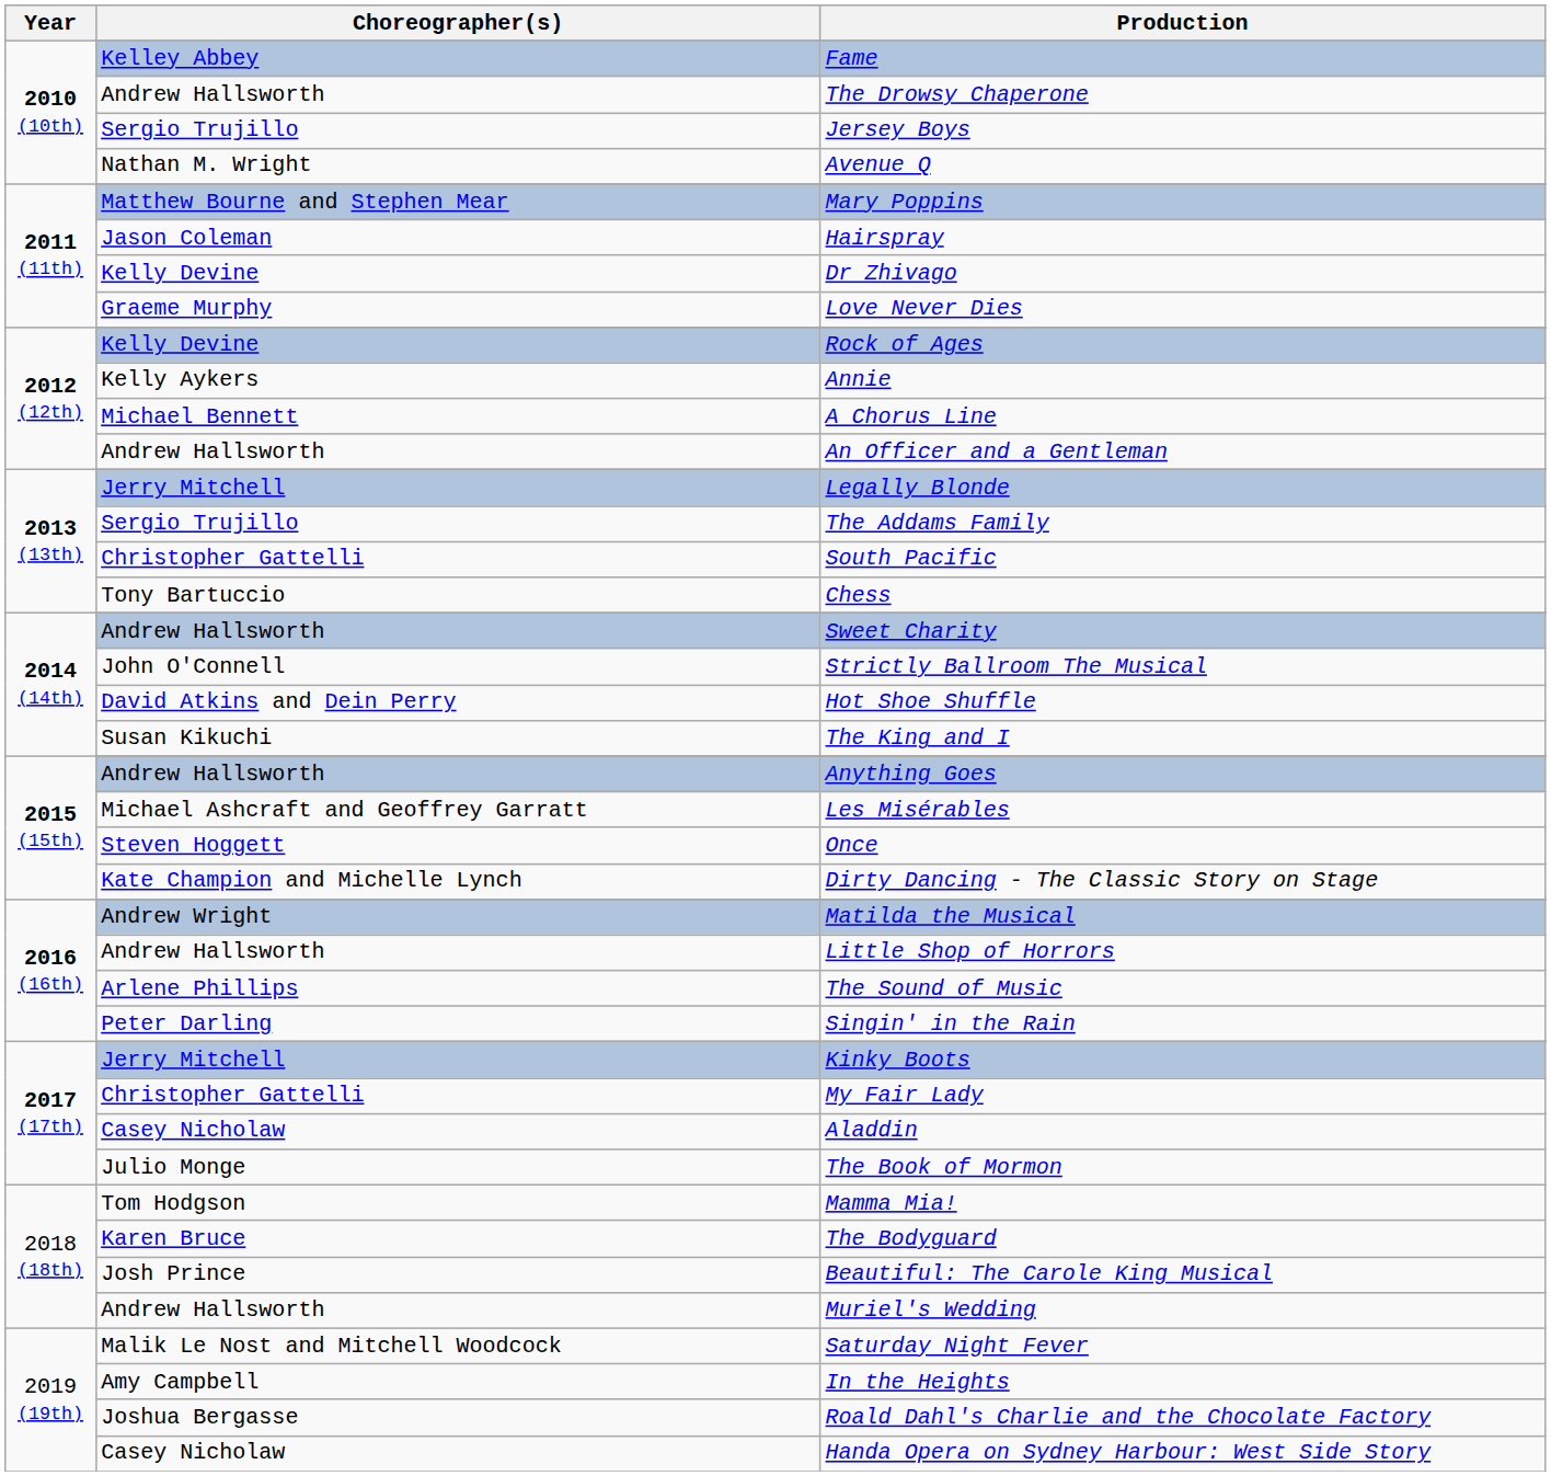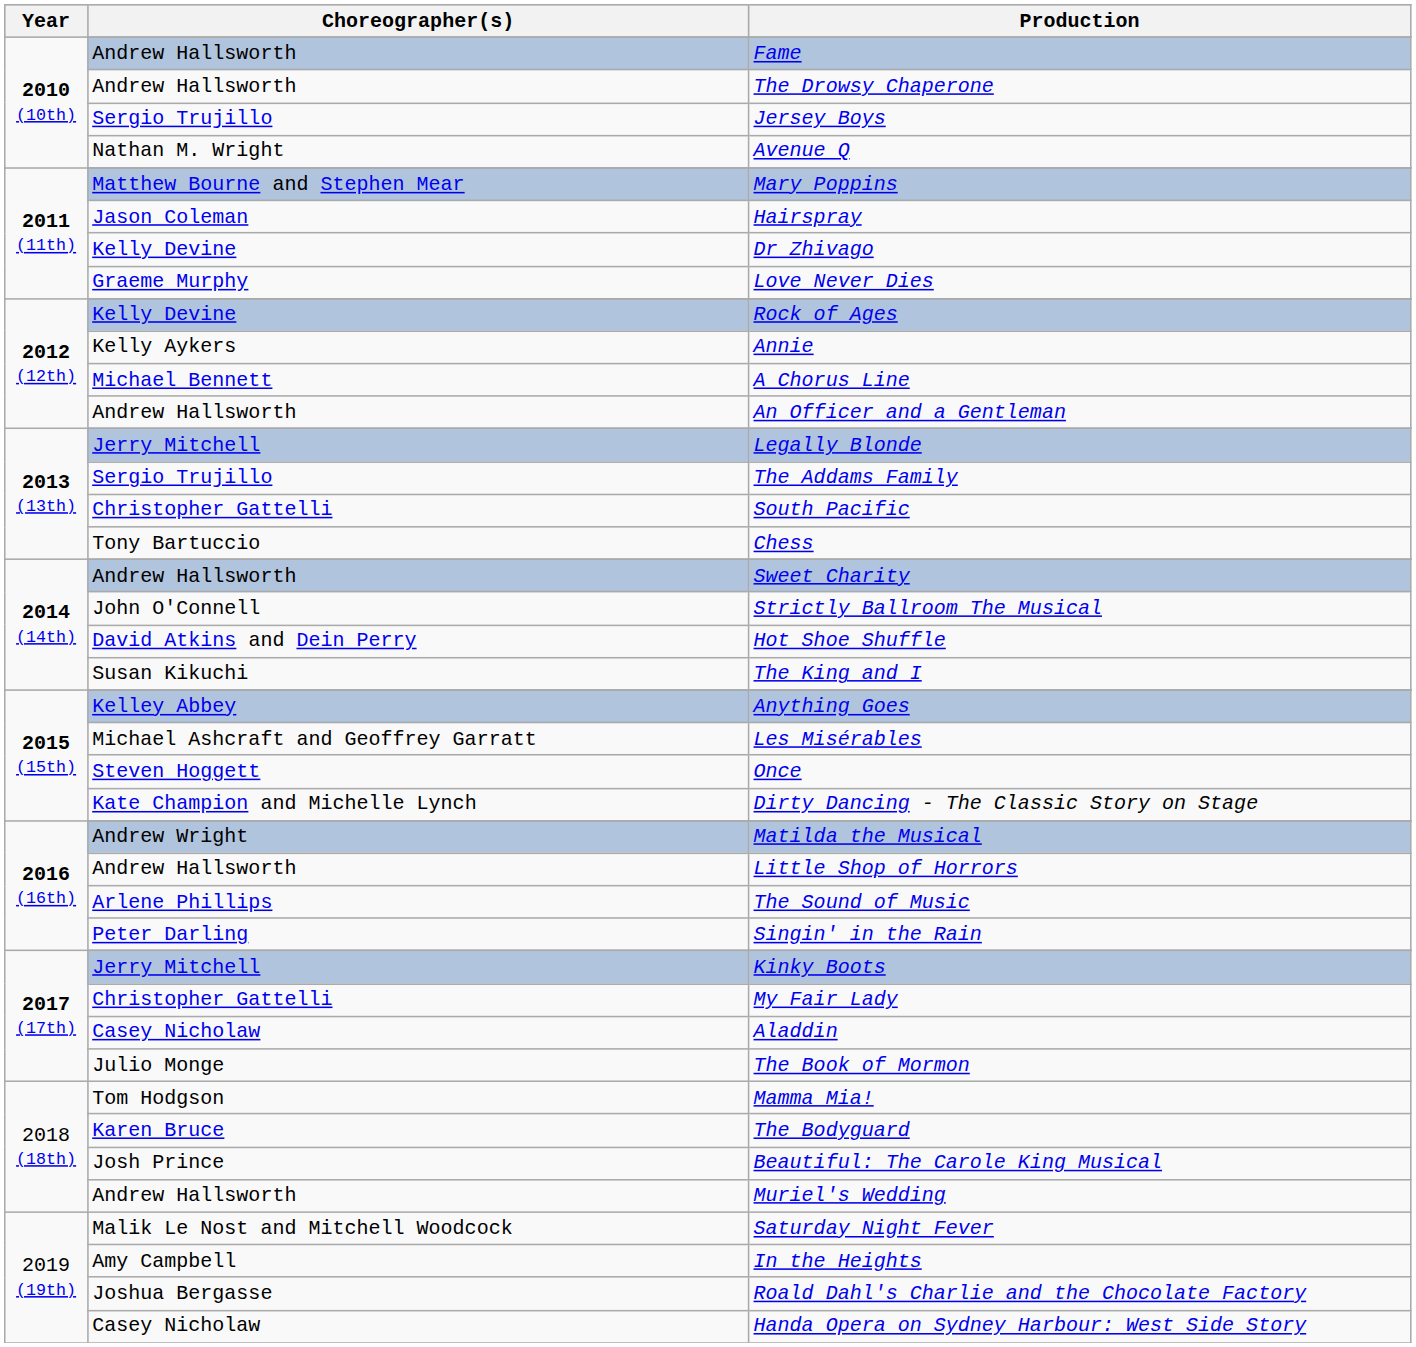 <table class="wikitable">
 <tr style="background:#bebebe;">
 <th width="5%">Year</th>
 <th width="40%">Choreographer(s)</th>
 <th width="40%">Production</th>
 </tr>
 <tr>
 <td rowspan="5" align="center"><strong>2010</strong><br><small><a href='#'>(10th)</a></small></td>
 </tr>
 <tr style="background:#B0C4DE">
-<td><a href='#'>Kelley Abbey</a></td>
+<td>Andrew Hallsworth</td>
 <td><em><a href='#'>Fame</a></em></td>
 </tr>
 <tr>
 <td>Andrew Hallsworth</td>
 <td><em><a href='#'>The Drowsy Chaperone</a></em></td>
 </tr>
 <tr>
 <td><a href='#'>Sergio Trujillo</a></td>
 <td><em><a href='#'>Jersey Boys</a></em></td>
 </tr>
 <tr>
 <td>Nathan M. Wright</td>
 <td><em><a href='#'>Avenue Q</a></em></td>
 </tr>
 <tr>
 <td rowspan="5" align="center"><strong>2011</strong><br><small><a href='#'>(11th)</a></small></td>
 </tr>
 <tr style="background:#B0C4DE">
 <td><a href='#'>Matthew Bourne</a> and <a href='#'>Stephen Mear</a></td>
 <td><em><a href='#'>Mary Poppins</a></em></td>
 </tr>
 <tr>
 <td><a href='#'>Jason Coleman</a></td>
 <td><em><a href='#'>Hairspray</a></em></td>
 </tr>
 <tr>
 <td><a href='#'>Kelly Devine</a></td>
 <td><em><a href='#'>Dr Zhivago</a></em></td>
 </tr>
 <tr>
 <td><a href='#'>Graeme Murphy</a></td>
 <td><em><a href='#'>Love Never Dies</a></em></td>
 </tr>
 <tr>
 <td rowspan="5" align="center"><strong>2012</strong><br><small><a href='#'>(12th)</a></small></td>
 </tr>
 <tr style="background:#B0C4DE">
 <td><a href='#'>Kelly Devine</a></td>
 <td><em><a href='#'>Rock of Ages</a></em></td>
 </tr>
 <tr>
 <td>Kelly Aykers</td>
 <td><em><a href='#'>Annie</a></em></td>
 </tr>
 <tr>
 <td><a href='#'>Michael Bennett</a></td>
 <td><em><a href='#'>A Chorus Line</a></em></td>
 </tr>
 <tr>
 <td>Andrew Hallsworth</td>
 <td><em><a href='#'>An Officer and a Gentleman</a></em></td>
 </tr>
 <tr>
 <td rowspan="5" align="center"><strong>2013</strong><br><small><a href='#'>(13th)</a></small></td>
 </tr>
 <tr style="background:#B0C4DE">
 <td><a href='#'>Jerry Mitchell</a></td>
 <td><em><a href='#'>Legally Blonde</a></em></td>
 </tr>
 <tr>
 <td><a href='#'>Sergio Trujillo</a></td>
 <td><em><a href='#'>The Addams Family</a></em></td>
 </tr>
 <tr>
 <td><a href='#'>Christopher Gattelli</a></td>
 <td><em><a href='#'>South Pacific</a></em></td>
 </tr>
 <tr>
 <td>Tony Bartuccio</td>
 <td><em><a href='#'>Chess</a></em></td>
 </tr>
 <tr>
 <td rowspan="5" align="center"><strong>2014</strong><br><small><a href='#'>(14th)</a></small></td>
 </tr>
 <tr style="background:#B0C4DE">
 <td>Andrew Hallsworth</td>
 <td><em><a href='#'>Sweet Charity</a></em></td>
 </tr>
 <tr>
 <td>John O'Connell</td>
 <td><em><a href='#'>Strictly Ballroom The Musical</a></em></td>
 </tr>
 <tr>
 <td><a href='#'>David Atkins</a> and <a href='#'>Dein Perry</a></td>
 <td><em><a href='#'>Hot Shoe Shuffle</a></em></td>
 </tr>
 <tr>
 <td>Susan Kikuchi</td>
 <td><em><a href='#'>The King and I</a></em></td>
 </tr>
 <tr>
 <td rowspan="5" align="center"><strong>2015</strong><br><small><a href='#'>(15th)</a></small></td>
 </tr>
 <tr style="background:#B0C4DE">
-<td>Andrew Hallsworth</td>
+<td><a href='#'>Kelley Abbey</a></td>
 <td><em><a href='#'>Anything Goes</a></em></td>
 </tr>
 <tr>
 <td>Michael Ashcraft and Geoffrey Garratt</td>
 <td><em><a href='#'>Les Misérables</a></em></td>
 </tr>
 <tr>
 <td><a href='#'>Steven Hoggett</a></td>
 <td><em><a href='#'>Once</a></em></td>
 </tr>
 <tr>
 <td><a href='#'>Kate Champion</a> and Michelle Lynch</td>
 <td><em><a href='#'>Dirty Dancing</a> - The Classic Story on Stage</em></td>
 </tr>
 <tr>
 <td rowspan="5" align="center"><strong>2016</strong> <br><small><a href='#'>(16th)</a></small></td>
 </tr>
 <tr style="background:#B0C4DE">
 <td>Andrew Wright</td>
 <td><em><a href='#'>Matilda the Musical</a></em></td>
 </tr>
 <tr>
 <td>Andrew Hallsworth</td>
 <td><em><a href='#'>Little Shop of Horrors</a></em></td>
 </tr>
 <tr>
 <td><a href='#'>Arlene Phillips</a></td>
 <td><em><a href='#'>The Sound of Music</a></em></td>
 </tr>
 <tr>
 <td><a href='#'>Peter Darling</a></td>
 <td><em><a href='#'>Singin' in the Rain</a></em></td>
 </tr>
 <tr>
 <td rowspan="5" align="center"><strong>2017</strong> <br><small><a href='#'>(17th)</a></small></td>
 </tr>
 <tr style="background:#B0C4DE">
 <td><a href='#'>Jerry Mitchell</a></td>
 <td><em><a href='#'>Kinky Boots</a></em></td>
 </tr>
 <tr>
 <td><a href='#'>Christopher Gattelli</a></td>
 <td><em><a href='#'>My Fair Lady</a></em></td>
 </tr>
 <tr>
 <td><a href='#'>Casey Nicholaw</a></td>
 <td><em><a href='#'>Aladdin</a></em></td>
 </tr>
 <tr>
 <td>Julio Monge</td>
 <td><em><a href='#'>The Book of Mormon</a></em></td>
 </tr>
 <tr>
 <td rowspan="4" align="center">2018 <br><small><a href='#'>(18th)</a></small></td>
 <td>Tom Hodgson</td>
 <td><em><a href='#'>Mamma Mia!</a></em></td>
 </tr>
 <tr>
 <td><a href='#'>Karen Bruce</a></td>
 <td><em><a href='#'>The Bodyguard</a></em></td>
 </tr>
 <tr>
 <td>Josh Prince</td>
 <td><em><a href='#'>Beautiful: The Carole King Musical</a></em></td>
 </tr>
 <tr>
 <td>Andrew Hallsworth</td>
 <td><em><a href='#'>Muriel's Wedding</a></em></td>
 </tr>
 <tr>
 <td rowspan="4" align="center">2019 <br><small><a href='#'>(19th)</a></small></td>
 <td>Malik Le Nost and Mitchell Woodcock</td>
 <td><em><a href='#'>Saturday Night Fever</a></em></td>
 </tr>
 <tr>
 <td>Amy Campbell</td>
 <td><em><a href='#'>In the Heights</a></em></td>
 </tr>
 <tr>
 <td>Joshua Bergasse</td>
 <td><em><a href='#'>Roald Dahl's Charlie and the Chocolate Factory</a></em></td>
 </tr>
 <tr>
 <td>Casey Nicholaw</td>
 <td><em><a href='#'>Handa Opera on Sydney Harbour: West Side Story</a></em></td>
 </tr>
 </table>
